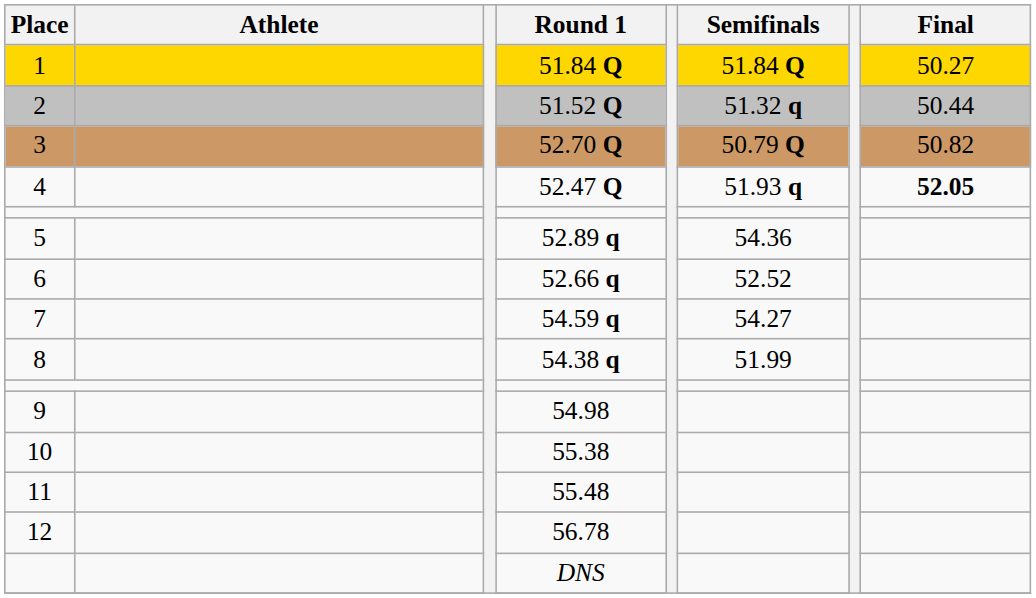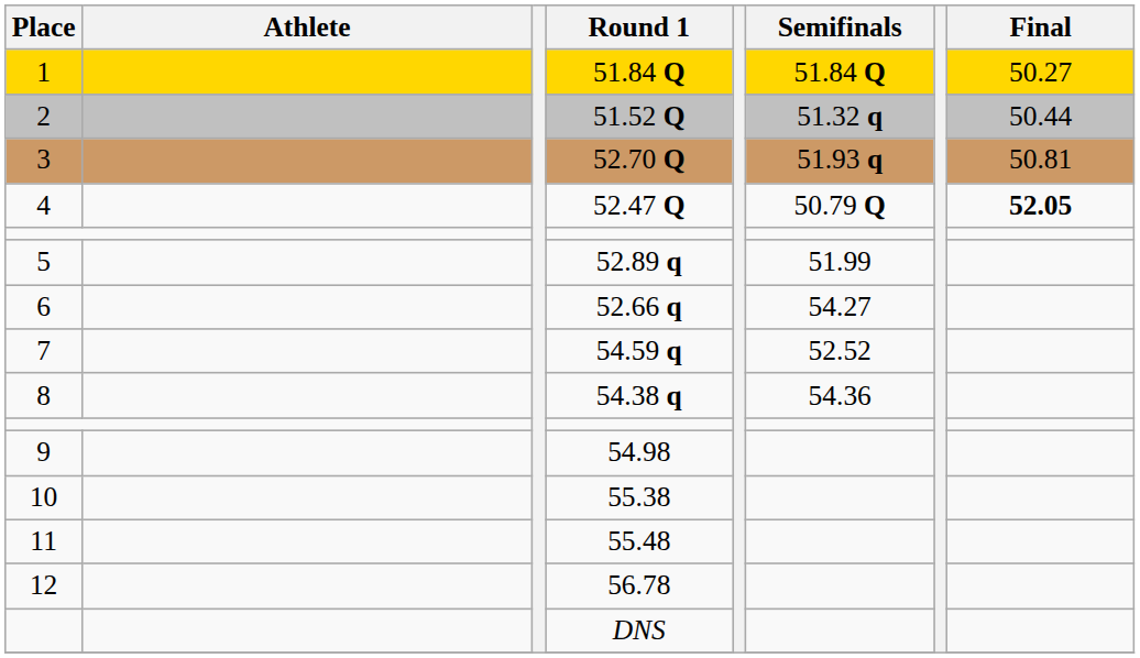 <table class="wikitable" style="text-align:center">
 <tr>
 <th>Place</th>
 <th width=250>Athlete</th>
 <th rowspan=31></th>
 <th width=100>Round 1</th>
 <th rowspan=31></th>
 <th width=100>Semifinals</th>
 <th rowspan=31></th>
 <th width=100>Final</th>
 </tr>
 <tr bgcolor=gold>
 <td>1</td>
 <td align=left></td>
 <td>51.84 <strong>Q</strong></td>
 <td>51.84 <strong>Q</strong></td>
 <td>50.27</td>
 </tr>
 <tr bgcolor=silver>
 <td>2</td>
 <td align=left></td>
 <td>51.52 <strong>Q</strong></td>
 <td>51.32 <strong>q</strong></td>
 <td>50.44</td>
 </tr>
 <tr bgcolor=cc9966>
 <td>3</td>
 <td align=left></td>
 <td>52.70 <strong>Q</strong></td>
-<td>50.79 <strong>Q</strong></td>
-<td>50.82</td>
+<td>51.93 <strong>q</strong></td>
+<td>50.81</td>
 </tr>
 <tr>
 <td>4</td>
 <td align=left></td>
 <td>52.47 <strong>Q</strong></td>
-<td>51.93 <strong>q</strong></td>
+<td>50.79 <strong>Q</strong></td>
 <td><strong>52.05</strong></td>
 </tr>
 <tr>
 <td colspan=10></td>
 </tr>
 <tr>
 <td>5</td>
 <td align=left></td>
 <td>52.89 <strong>q</strong></td>
-<td>54.36</td>
+<td>51.99</td>
 <td></td>
 </tr>
 <tr>
 <td>6</td>
 <td align=left></td>
 <td>52.66 <strong>q</strong></td>
-<td>52.52</td>
+<td>54.27</td>
 <td></td>
 </tr>
 <tr>
 <td>7</td>
 <td align=left></td>
 <td>54.59 <strong>q</strong></td>
-<td>54.27</td>
+<td>52.52</td>
 <td></td>
 </tr>
 <tr>
 <td>8</td>
 <td align=left></td>
 <td>54.38 <strong>q</strong></td>
-<td>51.99</td>
+<td>54.36</td>
 <td></td>
 </tr>
 <tr>
 <td colspan=10></td>
 </tr>
 <tr>
 <td>9</td>
 <td align=left></td>
 <td>54.98</td>
 <td></td>
 <td></td>
 </tr>
 <tr>
 <td>10</td>
 <td align=left></td>
 <td>55.38</td>
 <td></td>
 <td></td>
 </tr>
 <tr>
 <td>11</td>
 <td align=left></td>
 <td>55.48</td>
 <td></td>
 <td></td>
 </tr>
 <tr>
 <td>12</td>
 <td align=left></td>
 <td>56.78</td>
 <td></td>
 <td></td>
 </tr>
 <tr>
 <td></td>
 <td align=left></td>
 <td><em>DNS</em></td>
 <td></td>
 <td></td>
 </tr>
 <tr>
 </tr>
 </table>
